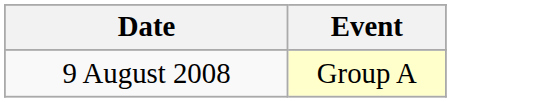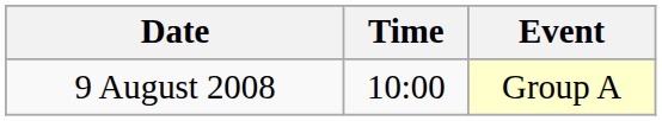 <table class = "wikitable" style="text-align:center;">
 <tr>
 <th width=150>Date</th>
+<th width=50>Time</th>
 <th width=80>Event</th>
 </tr>
 <tr>
 <td>9 August 2008</td>
+<td>10:00</td>
 <td bgcolor=ffffcc>Group A</td>
 </tr>
 </table>
